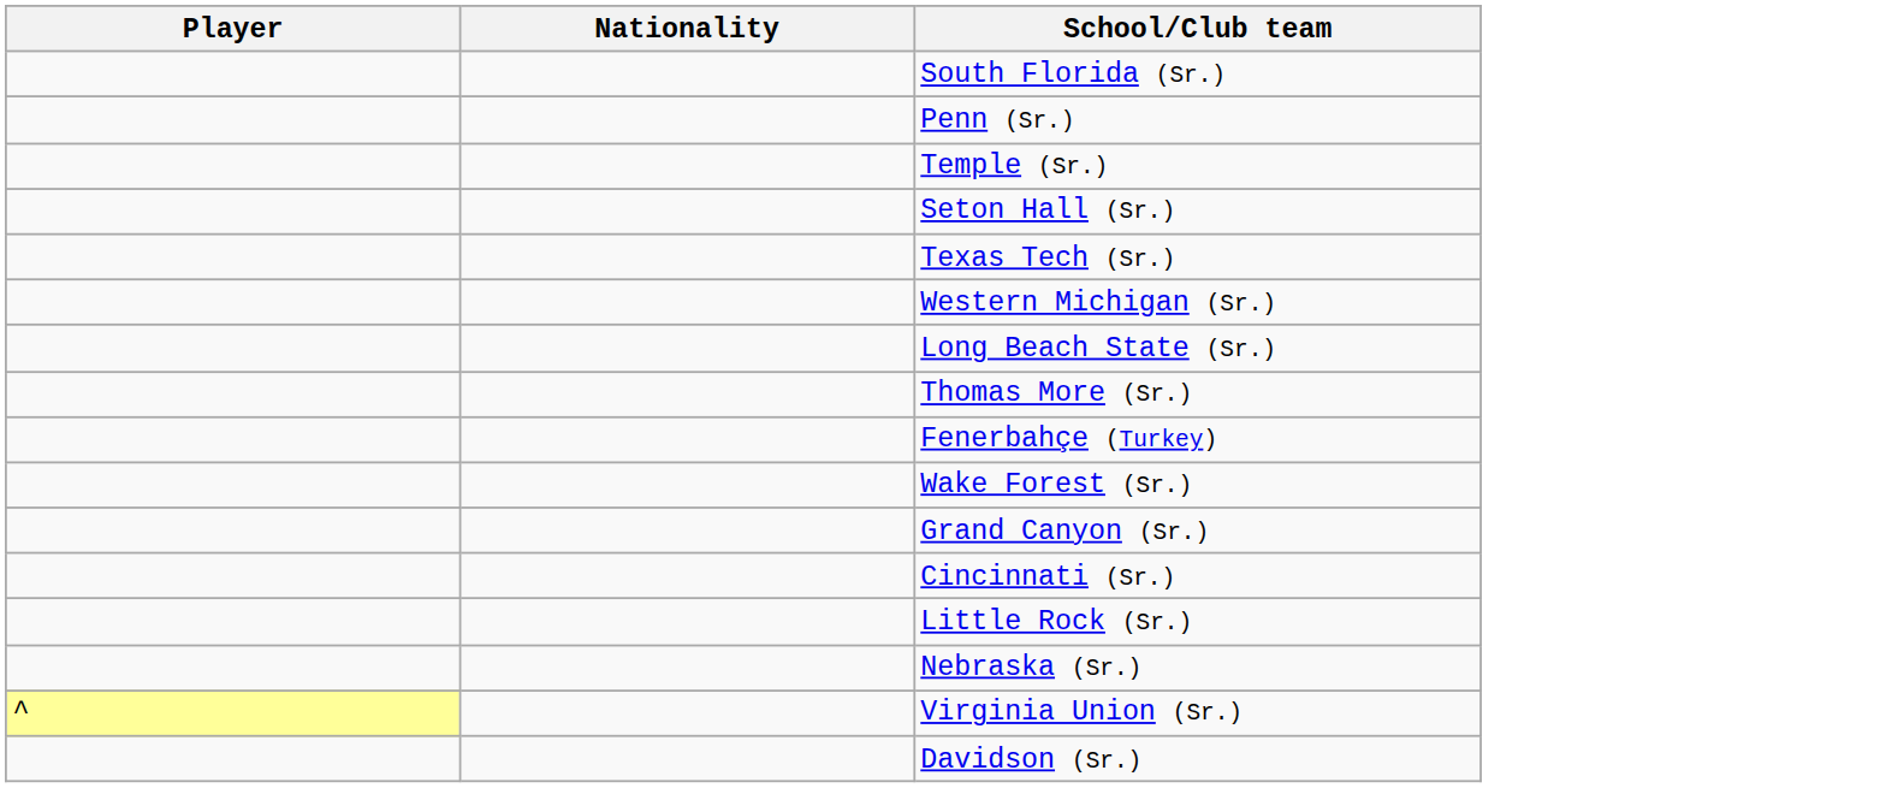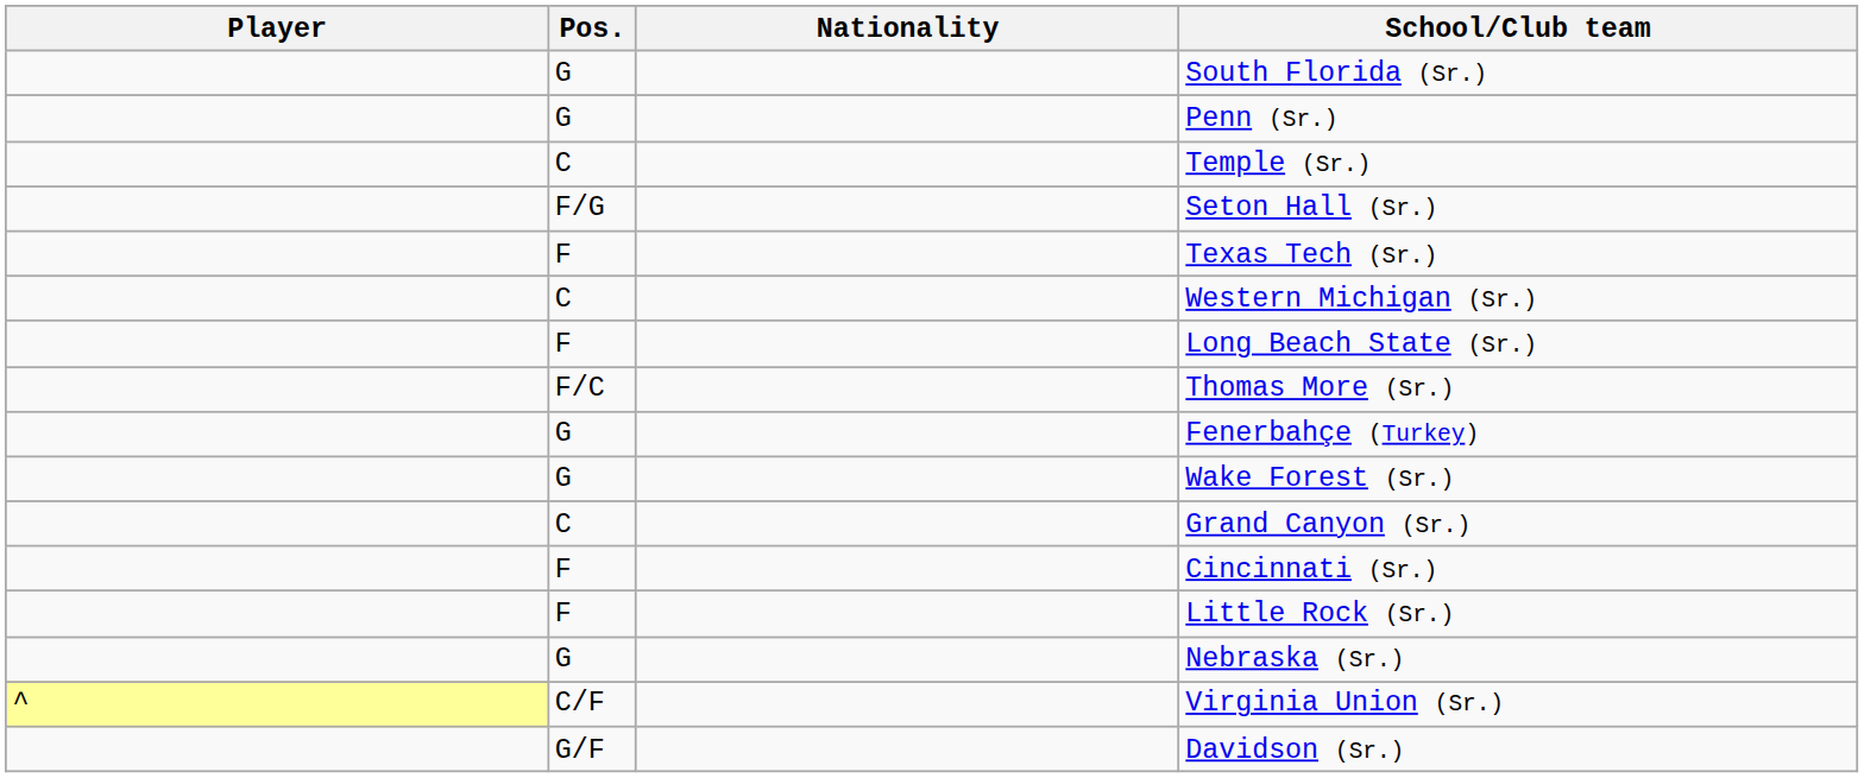 <table class="wikitable sortable">
 <tr>
 <th width="20%">Player</th>
+<th width="1%">Pos.</th>
 <th width="20%">Nationality</th>
 <th width="25%">School/Club team</th>
 </tr>
 <tr>
 <td></td>
+<td>G</td>
 <td></td>
 <td><a href='#'>South Florida</a> <small>(Sr.)</small></td>
 </tr>
 <tr>
 <td></td>
+<td>G</td>
 <td></td>
 <td><a href='#'>Penn</a> <small>(Sr.)</small></td>
 </tr>
 <tr>
 <td></td>
+<td>C</td>
 <td></td>
 <td><a href='#'>Temple</a> <small>(Sr.)</small></td>
 </tr>
 <tr>
 <td></td>
+<td>F/G</td>
 <td></td>
 <td><a href='#'>Seton Hall</a> <small>(Sr.)</small></td>
 </tr>
 <tr>
 <td></td>
+<td>F</td>
 <td></td>
 <td><a href='#'>Texas Tech</a> <small>(Sr.)</small></td>
 </tr>
 <tr>
 <td></td>
+<td>C</td>
 <td></td>
 <td><a href='#'>Western Michigan</a> <small>(Sr.)</small></td>
 </tr>
 <tr>
 <td></td>
+<td>F</td>
 <td></td>
 <td><a href='#'>Long Beach State</a> <small>(Sr.)</small></td>
 </tr>
 <tr>
 <td></td>
+<td>F/C</td>
 <td></td>
 <td><a href='#'>Thomas More</a> <small>(Sr.)</small></td>
 </tr>
 <tr>
 <td></td>
+<td>G</td>
 <td></td>
 <td><a href='#'>Fenerbahçe</a> <small>(<a href='#'>Turkey</a>)</small></td>
 </tr>
 <tr>
 <td></td>
+<td>G</td>
 <td></td>
 <td><a href='#'>Wake Forest</a> <small>(Sr.)</small></td>
 </tr>
 <tr>
 <td></td>
+<td>C</td>
 <td></td>
 <td><a href='#'>Grand Canyon</a> <small>(Sr.)</small></td>
 </tr>
 <tr>
 <td></td>
+<td>F</td>
 <td></td>
 <td><a href='#'>Cincinnati</a> <small>(Sr.)</small></td>
 </tr>
 <tr>
 <td></td>
+<td>F</td>
 <td></td>
 <td><a href='#'>Little Rock</a> <small>(Sr.)</small></td>
 </tr>
 <tr>
 <td></td>
+<td>G</td>
 <td></td>
 <td><a href='#'>Nebraska</a> <small>(Sr.)</small></td>
 </tr>
 <tr>
 <td bgcolor="#FFFF99">^</td>
+<td>C/F</td>
 <td></td>
 <td><a href='#'>Virginia Union</a> <small>(Sr.)</small></td>
 </tr>
 <tr>
 <td></td>
+<td>G/F</td>
 <td></td>
 <td><a href='#'>Davidson</a> <small>(Sr.)</small></td>
 </tr>
 </table>
